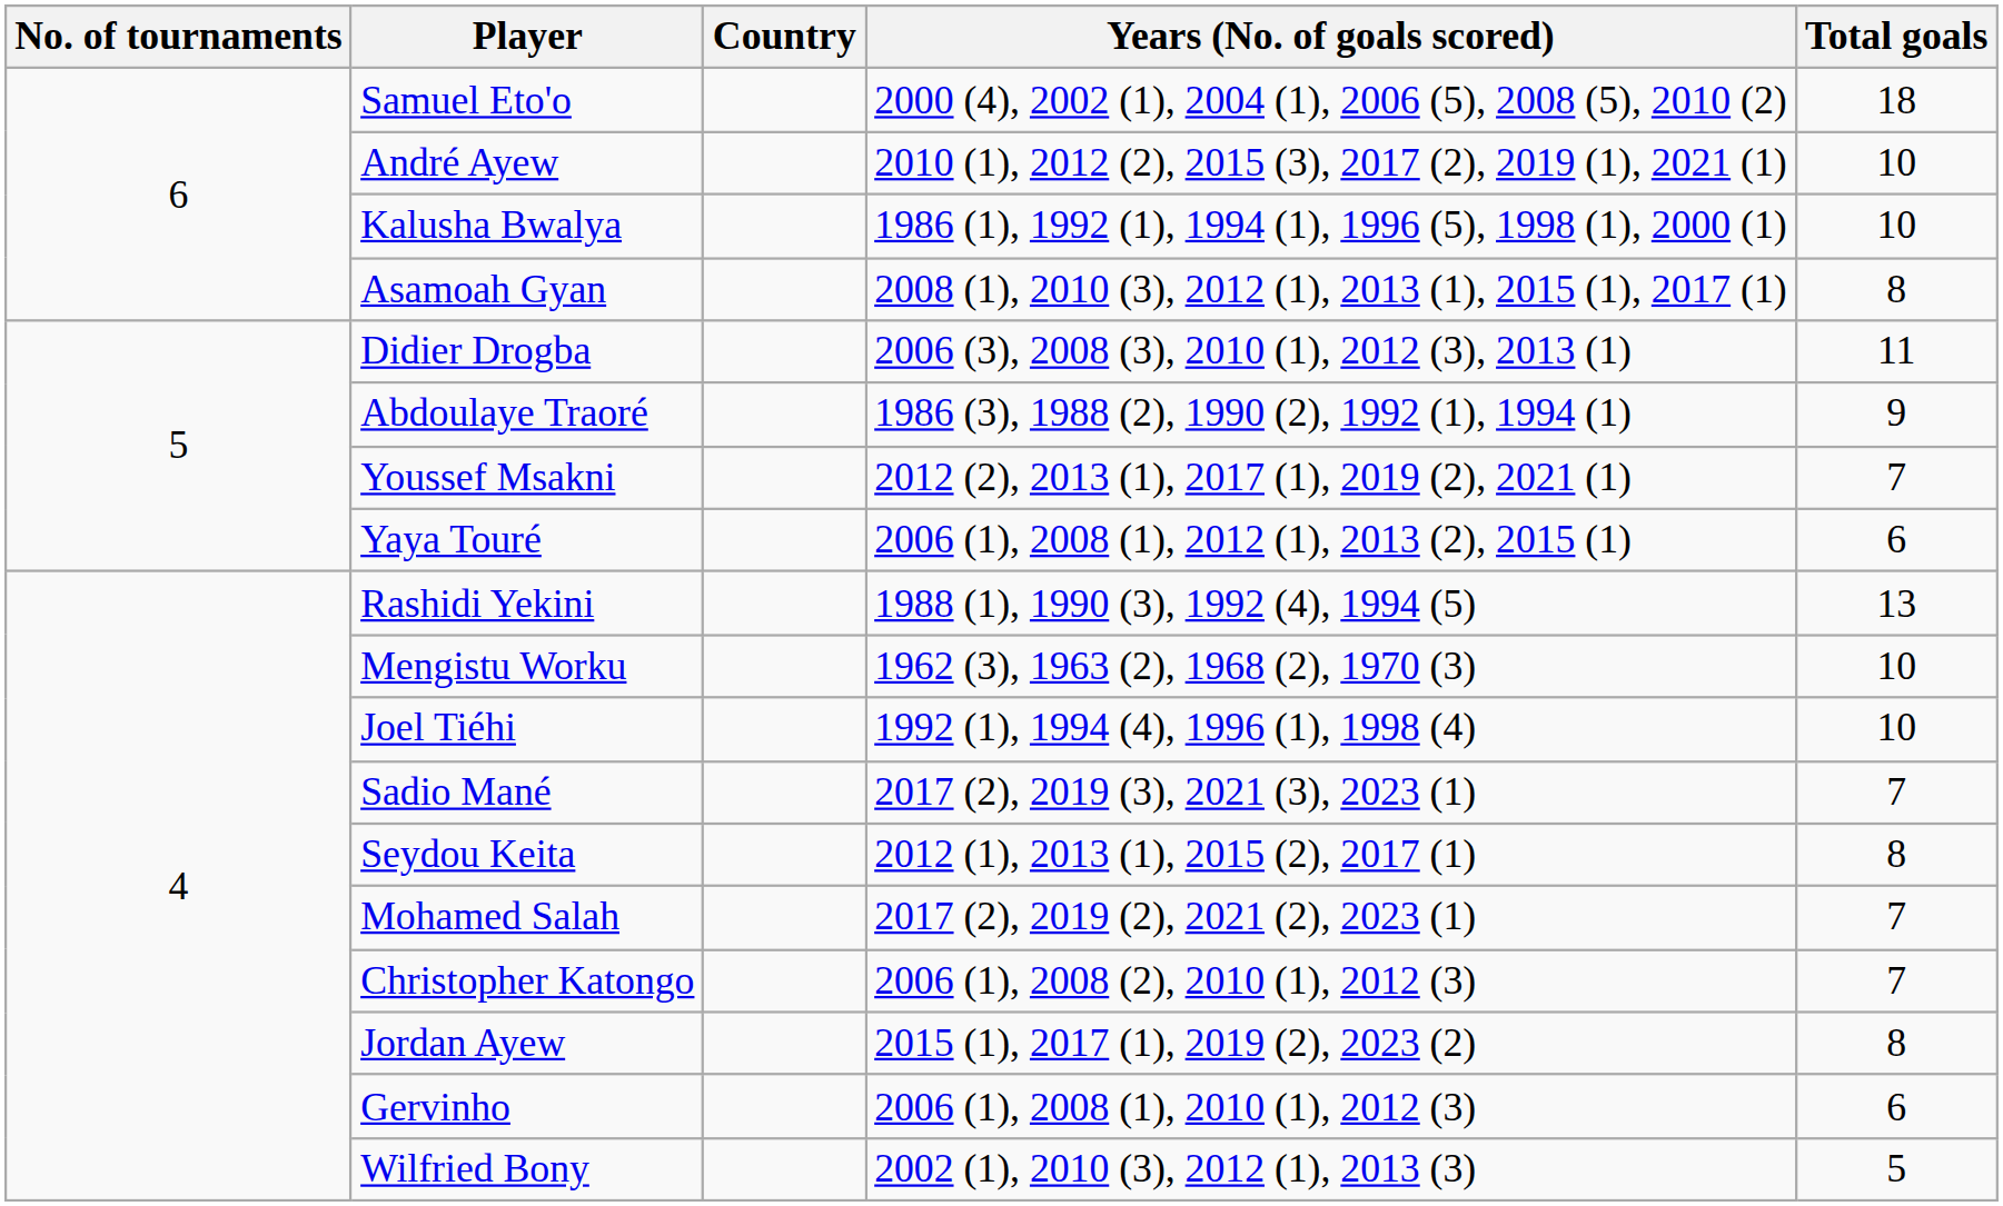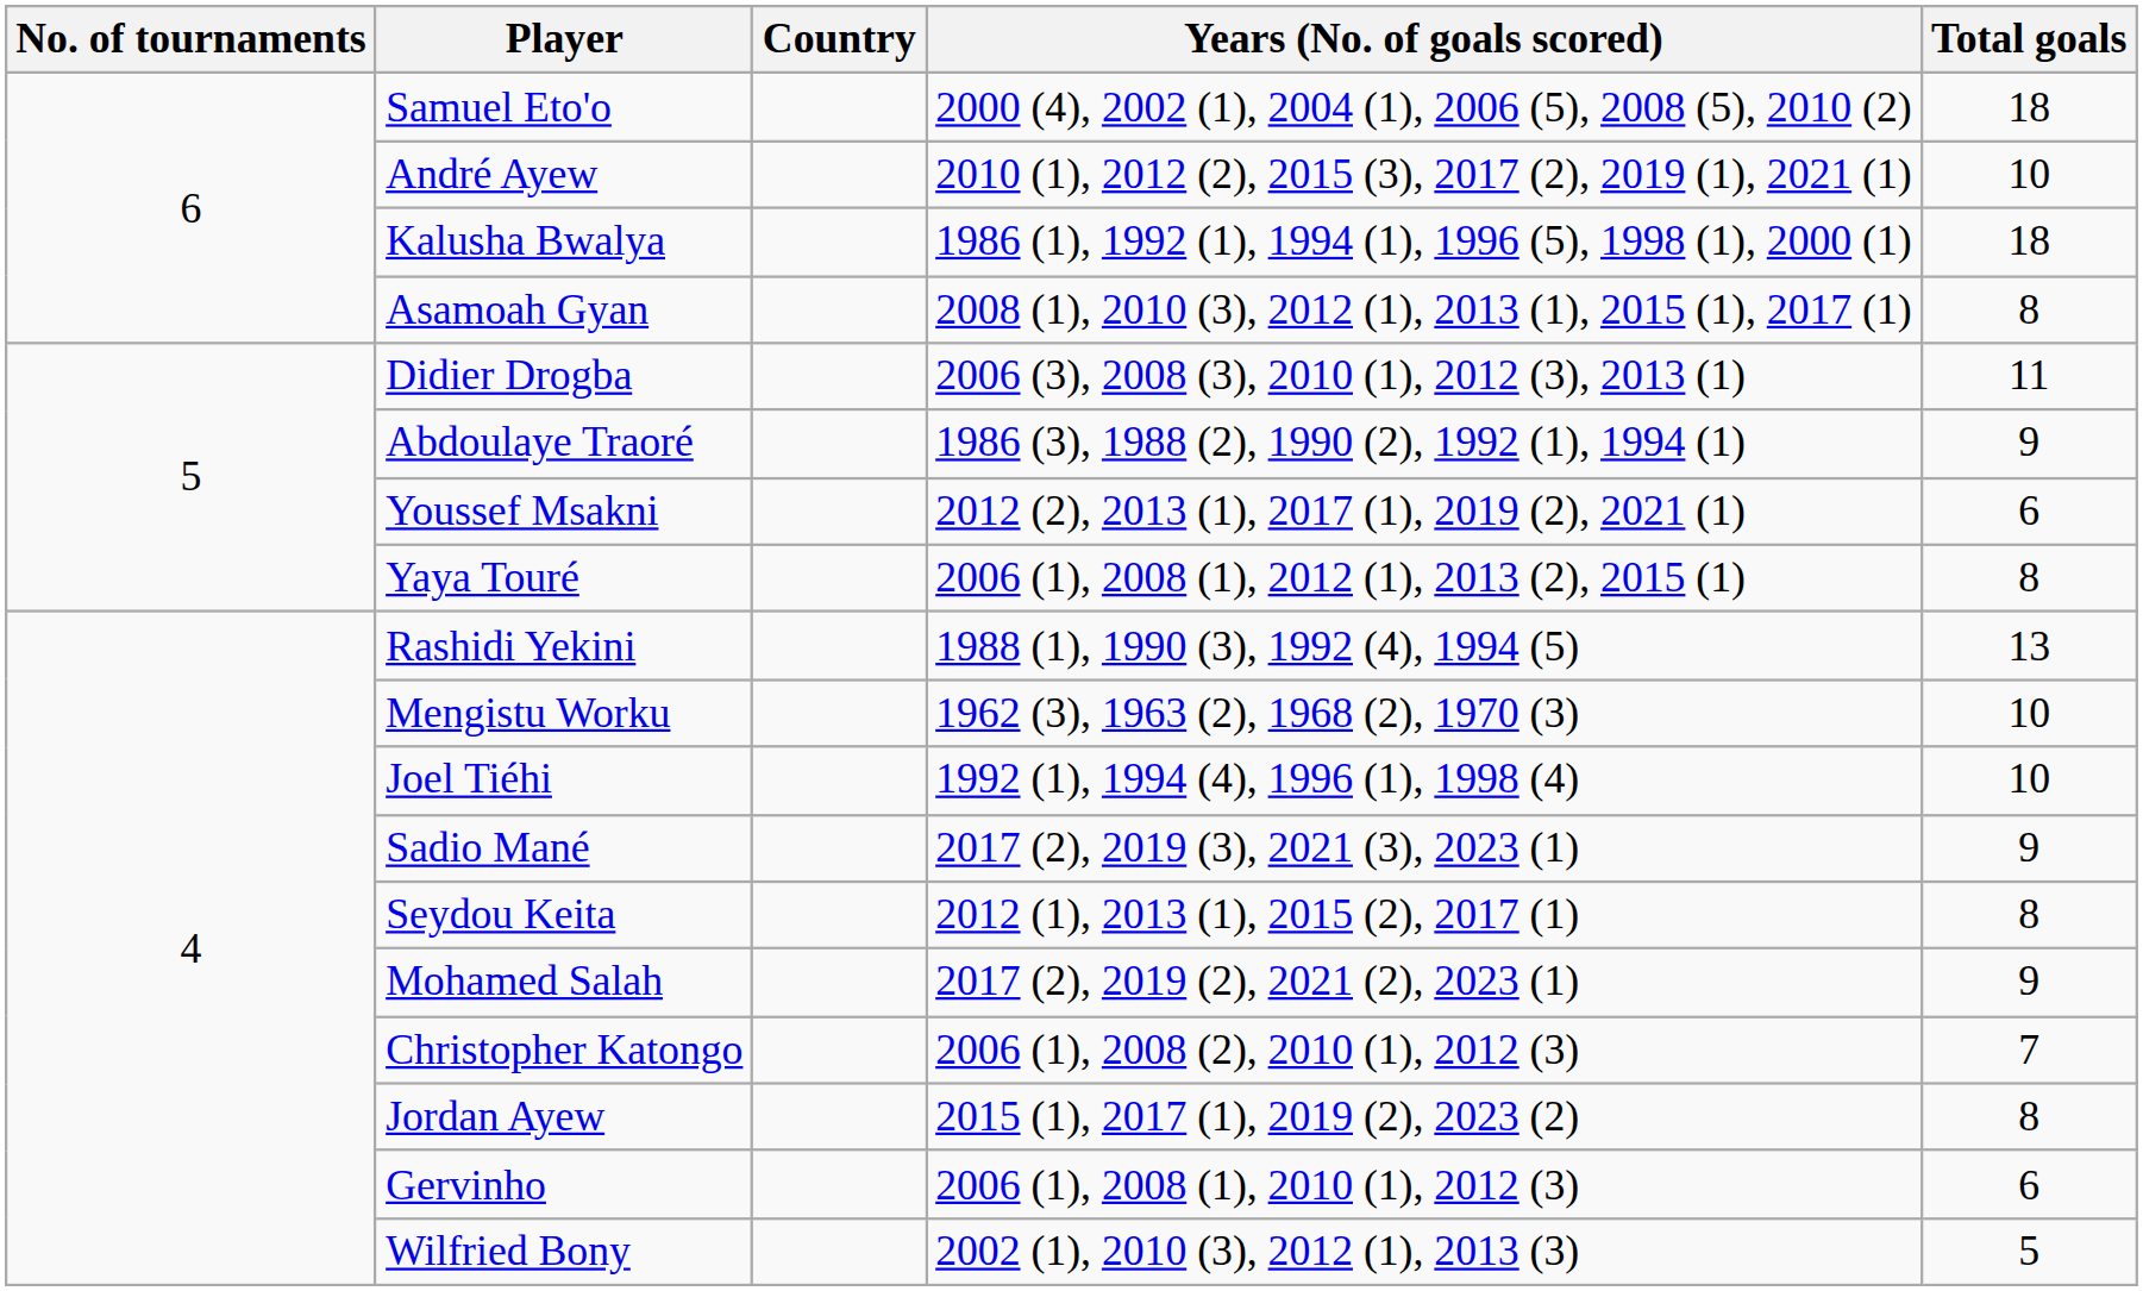 <table class="wikitable">
 <tr>
 <th>No. of tournaments</th>
 <th>Player</th>
 <th>Country</th>
 <th>Years (No. of goals scored)</th>
 <th>Total goals</th>
 </tr>
 <tr>
 <td rowspan=4 align=center>6</td>
 <td><a href='#'>Samuel Eto'o</a></td>
 <td></td>
 <td><a href='#'>2000</a> (4), <a href='#'>2002</a> (1), <a href='#'>2004</a> (1), <a href='#'>2006</a> (5), <a href='#'>2008</a> (5), <a href='#'>2010</a> (2)</td>
 <td align=center>18</td>
 </tr>
 <tr>
 <td><a href='#'>André Ayew</a></td>
 <td></td>
 <td><a href='#'>2010</a> (1), <a href='#'>2012</a> (2), <a href='#'>2015</a> (3), <a href='#'>2017</a> (2), <a href='#'>2019</a> (1), <a href='#'>2021</a> (1)</td>
 <td align=center>10</td>
 </tr>
 <tr>
 <td><a href='#'>Kalusha Bwalya</a></td>
 <td></td>
 <td><a href='#'>1986</a> (1), <a href='#'>1992</a> (1), <a href='#'>1994</a> (1), <a href='#'>1996</a> (5), <a href='#'>1998</a> (1), <a href='#'>2000</a> (1)</td>
-<td align=center>10</td>
+<td align=center>18</td>
 </tr>
 <tr>
 <td><a href='#'>Asamoah Gyan</a></td>
 <td></td>
 <td><a href='#'>2008</a> (1), <a href='#'>2010</a> (3), <a href='#'>2012</a> (1), <a href='#'>2013</a> (1), <a href='#'>2015</a> (1), <a href='#'>2017</a> (1)</td>
 <td align=center>8</td>
 </tr>
 <tr>
 <td rowspan=4 align=center>5</td>
 <td><a href='#'>Didier Drogba</a></td>
 <td></td>
 <td><a href='#'>2006</a> (3), <a href='#'>2008</a> (3), <a href='#'>2010</a> (1), <a href='#'>2012</a> (3), <a href='#'>2013</a> (1)</td>
 <td align=center>11</td>
 </tr>
 <tr>
 <td><a href='#'>Abdoulaye Traoré</a></td>
 <td></td>
 <td><a href='#'>1986</a> (3), <a href='#'>1988</a> (2), <a href='#'>1990</a> (2), <a href='#'>1992</a> (1), <a href='#'>1994</a> (1)</td>
 <td align=center>9</td>
 </tr>
 <tr>
 <td><a href='#'>Youssef Msakni</a></td>
 <td></td>
 <td><a href='#'>2012</a> (2), <a href='#'>2013</a> (1), <a href='#'>2017</a> (1), <a href='#'>2019</a> (2), <a href='#'>2021</a> (1)</td>
-<td align=center>7</td>
+<td align=center>6</td>
 </tr>
 <tr>
 <td><a href='#'>Yaya Touré</a></td>
 <td></td>
 <td><a href='#'>2006</a> (1), <a href='#'>2008</a> (1), <a href='#'>2012</a> (1), <a href='#'>2013</a> (2), <a href='#'>2015</a> (1)</td>
-<td align=center>6</td>
+<td align=center>8</td>
 </tr>
 <tr>
 <td rowspan=10 align=center>4</td>
 <td><a href='#'>Rashidi Yekini</a></td>
 <td></td>
 <td><a href='#'>1988</a> (1), <a href='#'>1990</a> (3), <a href='#'>1992</a> (4), <a href='#'>1994</a> (5)</td>
 <td align=center>13</td>
 </tr>
 <tr>
 <td><a href='#'>Mengistu Worku</a></td>
 <td></td>
 <td><a href='#'>1962</a> (3), <a href='#'>1963</a> (2), <a href='#'>1968</a> (2), <a href='#'>1970</a> (3)</td>
 <td align=center>10</td>
 </tr>
 <tr>
 <td><a href='#'>Joel Tiéhi</a></td>
 <td></td>
 <td><a href='#'>1992</a> (1), <a href='#'>1994</a> (4), <a href='#'>1996</a> (1), <a href='#'>1998</a> (4)</td>
 <td align=center>10</td>
 </tr>
 <tr>
 <td><a href='#'>Sadio Mané</a></td>
 <td></td>
 <td><a href='#'>2017</a> (2), <a href='#'>2019</a> (3), <a href='#'>2021</a> (3), <a href='#'>2023</a> (1)</td>
-<td align=center>7</td>
+<td align=center>9</td>
 </tr>
 <tr>
 <td><a href='#'>Seydou Keita</a></td>
 <td></td>
 <td><a href='#'>2012</a> (1), <a href='#'>2013</a> (1), <a href='#'>2015</a> (2), <a href='#'>2017</a> (1)</td>
 <td align=center>8</td>
 </tr>
 <tr>
 <td><a href='#'>Mohamed Salah</a></td>
 <td></td>
 <td><a href='#'>2017</a> (2), <a href='#'>2019</a> (2), <a href='#'>2021</a> (2), <a href='#'>2023</a> (1)</td>
-<td align=center>7</td>
+<td align=center>9</td>
 </tr>
 <tr>
 <td><a href='#'>Christopher Katongo</a></td>
 <td></td>
 <td><a href='#'>2006</a> (1), <a href='#'>2008</a> (2), <a href='#'>2010</a> (1), <a href='#'>2012</a> (3)</td>
 <td align=center>7</td>
 </tr>
 <tr>
 <td><a href='#'>Jordan Ayew</a></td>
 <td></td>
 <td><a href='#'>2015</a> (1), <a href='#'>2017</a> (1), <a href='#'>2019</a> (2), <a href='#'>2023</a> (2)</td>
 <td align=center>8</td>
 </tr>
 <tr>
 <td><a href='#'>Gervinho</a></td>
 <td></td>
 <td><a href='#'>2006</a> (1), <a href='#'>2008</a> (1), <a href='#'>2010</a> (1), <a href='#'>2012</a> (3)</td>
 <td align=center>6</td>
 </tr>
 <tr>
 <td><a href='#'>Wilfried Bony</a></td>
 <td></td>
 <td><a href='#'>2002</a> (1), <a href='#'>2010</a> (3), <a href='#'>2012</a> (1), <a href='#'>2013</a> (3)</td>
 <td align=center>5</td>
 </tr>
 </table>
